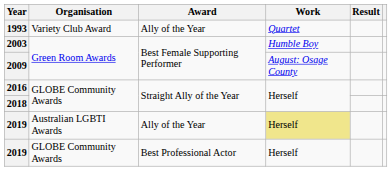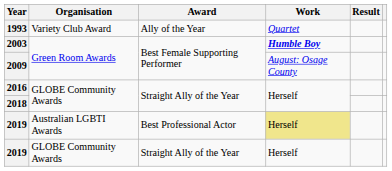 <table class="wikitable sortable">
 <tr>
 <th>Year</th>
 <th>Organisation</th>
 <th>Award</th>
 <th>Work</th>
 <th>Result</th>
 <th></th>
 </tr>
 <tr>
 <th>1993</th>
 <td>Variety Club Award</td>
 <td>Ally of the Year</td>
 <td><a href='#'><em>Quartet</em></a></td>
 <td></td>
 <td></td>
 </tr>
 <tr>
 <th>2003</th>
 <td rowspan="2"><a href='#'>Green Room Awards</a></td>
 <td rowspan="2">Best Female Supporting Performer</td>
-<td><em><a href='#'>Humble Boy</a></em></td>
+<td><strong><em><a href='#'>Humble Boy</a></em></strong></td>
 <td></td>
 <td></td>
 </tr>
 <tr>
 <th>2009</th>
 <td><em><a href='#'>August: Osage County</a></em></td>
 <td></td>
 <td></td>
 </tr>
 <tr>
 <th>2016</th>
 <td rowspan="2">GLOBE Community Awards</td>
 <td rowspan="2">Straight Ally of the Year</td>
 <td rowspan="2">Herself</td>
 <td></td>
 <td></td>
 </tr>
 <tr>
 <th>2018</th>
 <td></td>
 </tr>
 <tr>
 <th>2019</th>
 <td>Australian LGBTI Awards</td>
-<td>Ally of the Year</td>
+<td>Best Professional Actor</td>
 <td style="background: khaki;">Herself</td>
 <td></td>
 <td></td>
 </tr>
 <tr>
 <th>2019</th>
 <td>GLOBE Community Awards</td>
-<td>Best Professional Actor</td>
+<td>Straight Ally of the Year</td>
 <td>Herself</td>
 <td></td>
 <td></td>
 </tr>
 </table>
